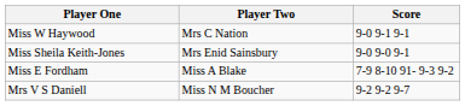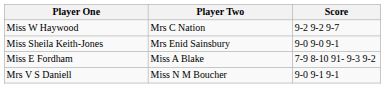 <table class="wikitable">
 <tr>
 <th width=250>Player One</th>
 <th width=250>Player Two</th>
 <th width=150>Score</th>
 </tr>
 <tr>
 <td> Miss W Haywood</td>
 <td> Mrs C Nation</td>
-<td>9-0 9-1 9-1</td>
+<td>9-2 9-2 9-7</td>
 </tr>
 <tr>
 <td> Miss Sheila Keith-Jones</td>
 <td> Mrs Enid Sainsbury</td>
 <td>9-0 9-0 9-1</td>
 </tr>
 <tr>
 <td> Miss E Fordham</td>
 <td> Miss A Blake</td>
 <td>7-9 8-10 91- 9-3 9-2</td>
 </tr>
 <tr>
 <td> Mrs V S Daniell</td>
 <td> Miss N M Boucher</td>
-<td>9-2 9-2 9-7</td>
+<td>9-0 9-1 9-1</td>
 </tr>
 </table>
